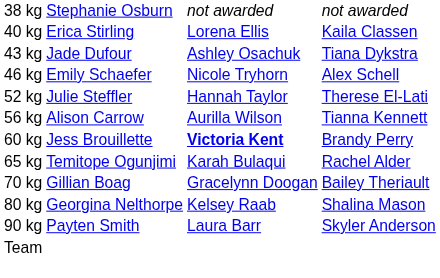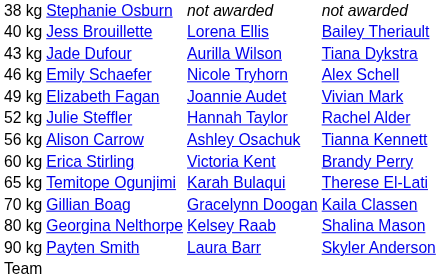 <table>
 <tr>
 <td>38 kg</td>
 <td><a href='#'>Stephanie Osburn</a><br> </td>
 <td><em>not awarded</em></td>
 <td><em>not awarded</em></td>
 </tr>
 <tr>
 <td>40 kg</td>
-<td><a href='#'>Erica Stirling</a><br> </td>
+<td><a href='#'>Jess Brouillette</a> <br> </td>
 <td><a href='#'>Lorena Ellis</a><br> </td>
-<td><a href='#'>Kaila Classen</a> <br> </td>
+<td><a href='#'>Bailey Theriault</a><br> </td>
 </tr>
 <tr>
 <td>43 kg</td>
 <td><a href='#'>Jade Dufour</a> <br> </td>
-<td><a href='#'>Ashley Osachuk</a><br> </td>
+<td><a href='#'>Aurilla Wilson</a><br> </td>
 <td><a href='#'>Tiana Dykstra</a> <br> </td>
 </tr>
 <tr>
 <td>46 kg</td>
 <td><a href='#'>Emily Schaefer</a><br> </td>
 <td><a href='#'>Nicole Tryhorn</a><br> </td>
 <td><a href='#'>Alex Schell</a><br> </td>
 </tr>
 <tr>
+<td>49 kg</td>
+<td><a href='#'>Elizabeth Fagan</a> <br> </td>
+<td><a href='#'>Joannie Audet</a><br> </td>
+<td><a href='#'>Vivian Mark</a><br> </td>
+</tr>
+<tr>
 <td>52 kg</td>
 <td><a href='#'>Julie Steffler</a><br> </td>
 <td><a href='#'>Hannah Taylor</a><br> </td>
-<td><a href='#'>Therese El-Lati</a><br> </td>
+<td><a href='#'>Rachel Alder</a> <br> </td>
 </tr>
 <tr>
 <td>56 kg</td>
 <td><a href='#'>Alison Carrow</a><br> </td>
-<td><a href='#'>Aurilla Wilson</a><br> </td>
+<td><a href='#'>Ashley Osachuk</a><br> </td>
 <td><a href='#'>Tianna Kennett</a><br> </td>
 </tr>
 <tr>
 <td>60 kg</td>
-<td><a href='#'>Jess Brouillette</a> <br> </td>
-<td><strong><a href='#'>Victoria Kent</a> <br> </strong></td>
+<td><a href='#'>Erica Stirling</a><br> </td>
+<td><a href='#'>Victoria Kent</a> <br> </td>
 <td><a href='#'>Brandy Perry</a> <br> </td>
 </tr>
 <tr>
 <td>65 kg</td>
 <td><a href='#'>Temitope Ogunjimi</a><br> </td>
 <td><a href='#'>Karah Bulaqui</a> <br> </td>
-<td><a href='#'>Rachel Alder</a> <br> </td>
+<td><a href='#'>Therese El-Lati</a><br> </td>
 </tr>
 <tr>
 <td>70 kg</td>
 <td><a href='#'>Gillian Boag</a><br> </td>
 <td><a href='#'>Gracelynn Doogan</a><br> </td>
-<td><a href='#'>Bailey Theriault</a><br> </td>
+<td><a href='#'>Kaila Classen</a> <br> </td>
 </tr>
 <tr>
 <td>80 kg</td>
 <td><a href='#'>Georgina Nelthorpe</a><br> </td>
 <td><a href='#'>Kelsey Raab</a><br> </td>
 <td><a href='#'>Shalina Mason</a><br> </td>
 </tr>
 <tr>
 <td>90 kg</td>
 <td><a href='#'>Payten Smith</a><br> </td>
 <td><a href='#'>Laura Barr</a><br> </td>
 <td><a href='#'>Skyler Anderson</a><br> </td>
 </tr>
 <tr>
 <td>Team</td>
 <td></td>
 <td></td>
 <td></td>
 </tr>
 </table>
